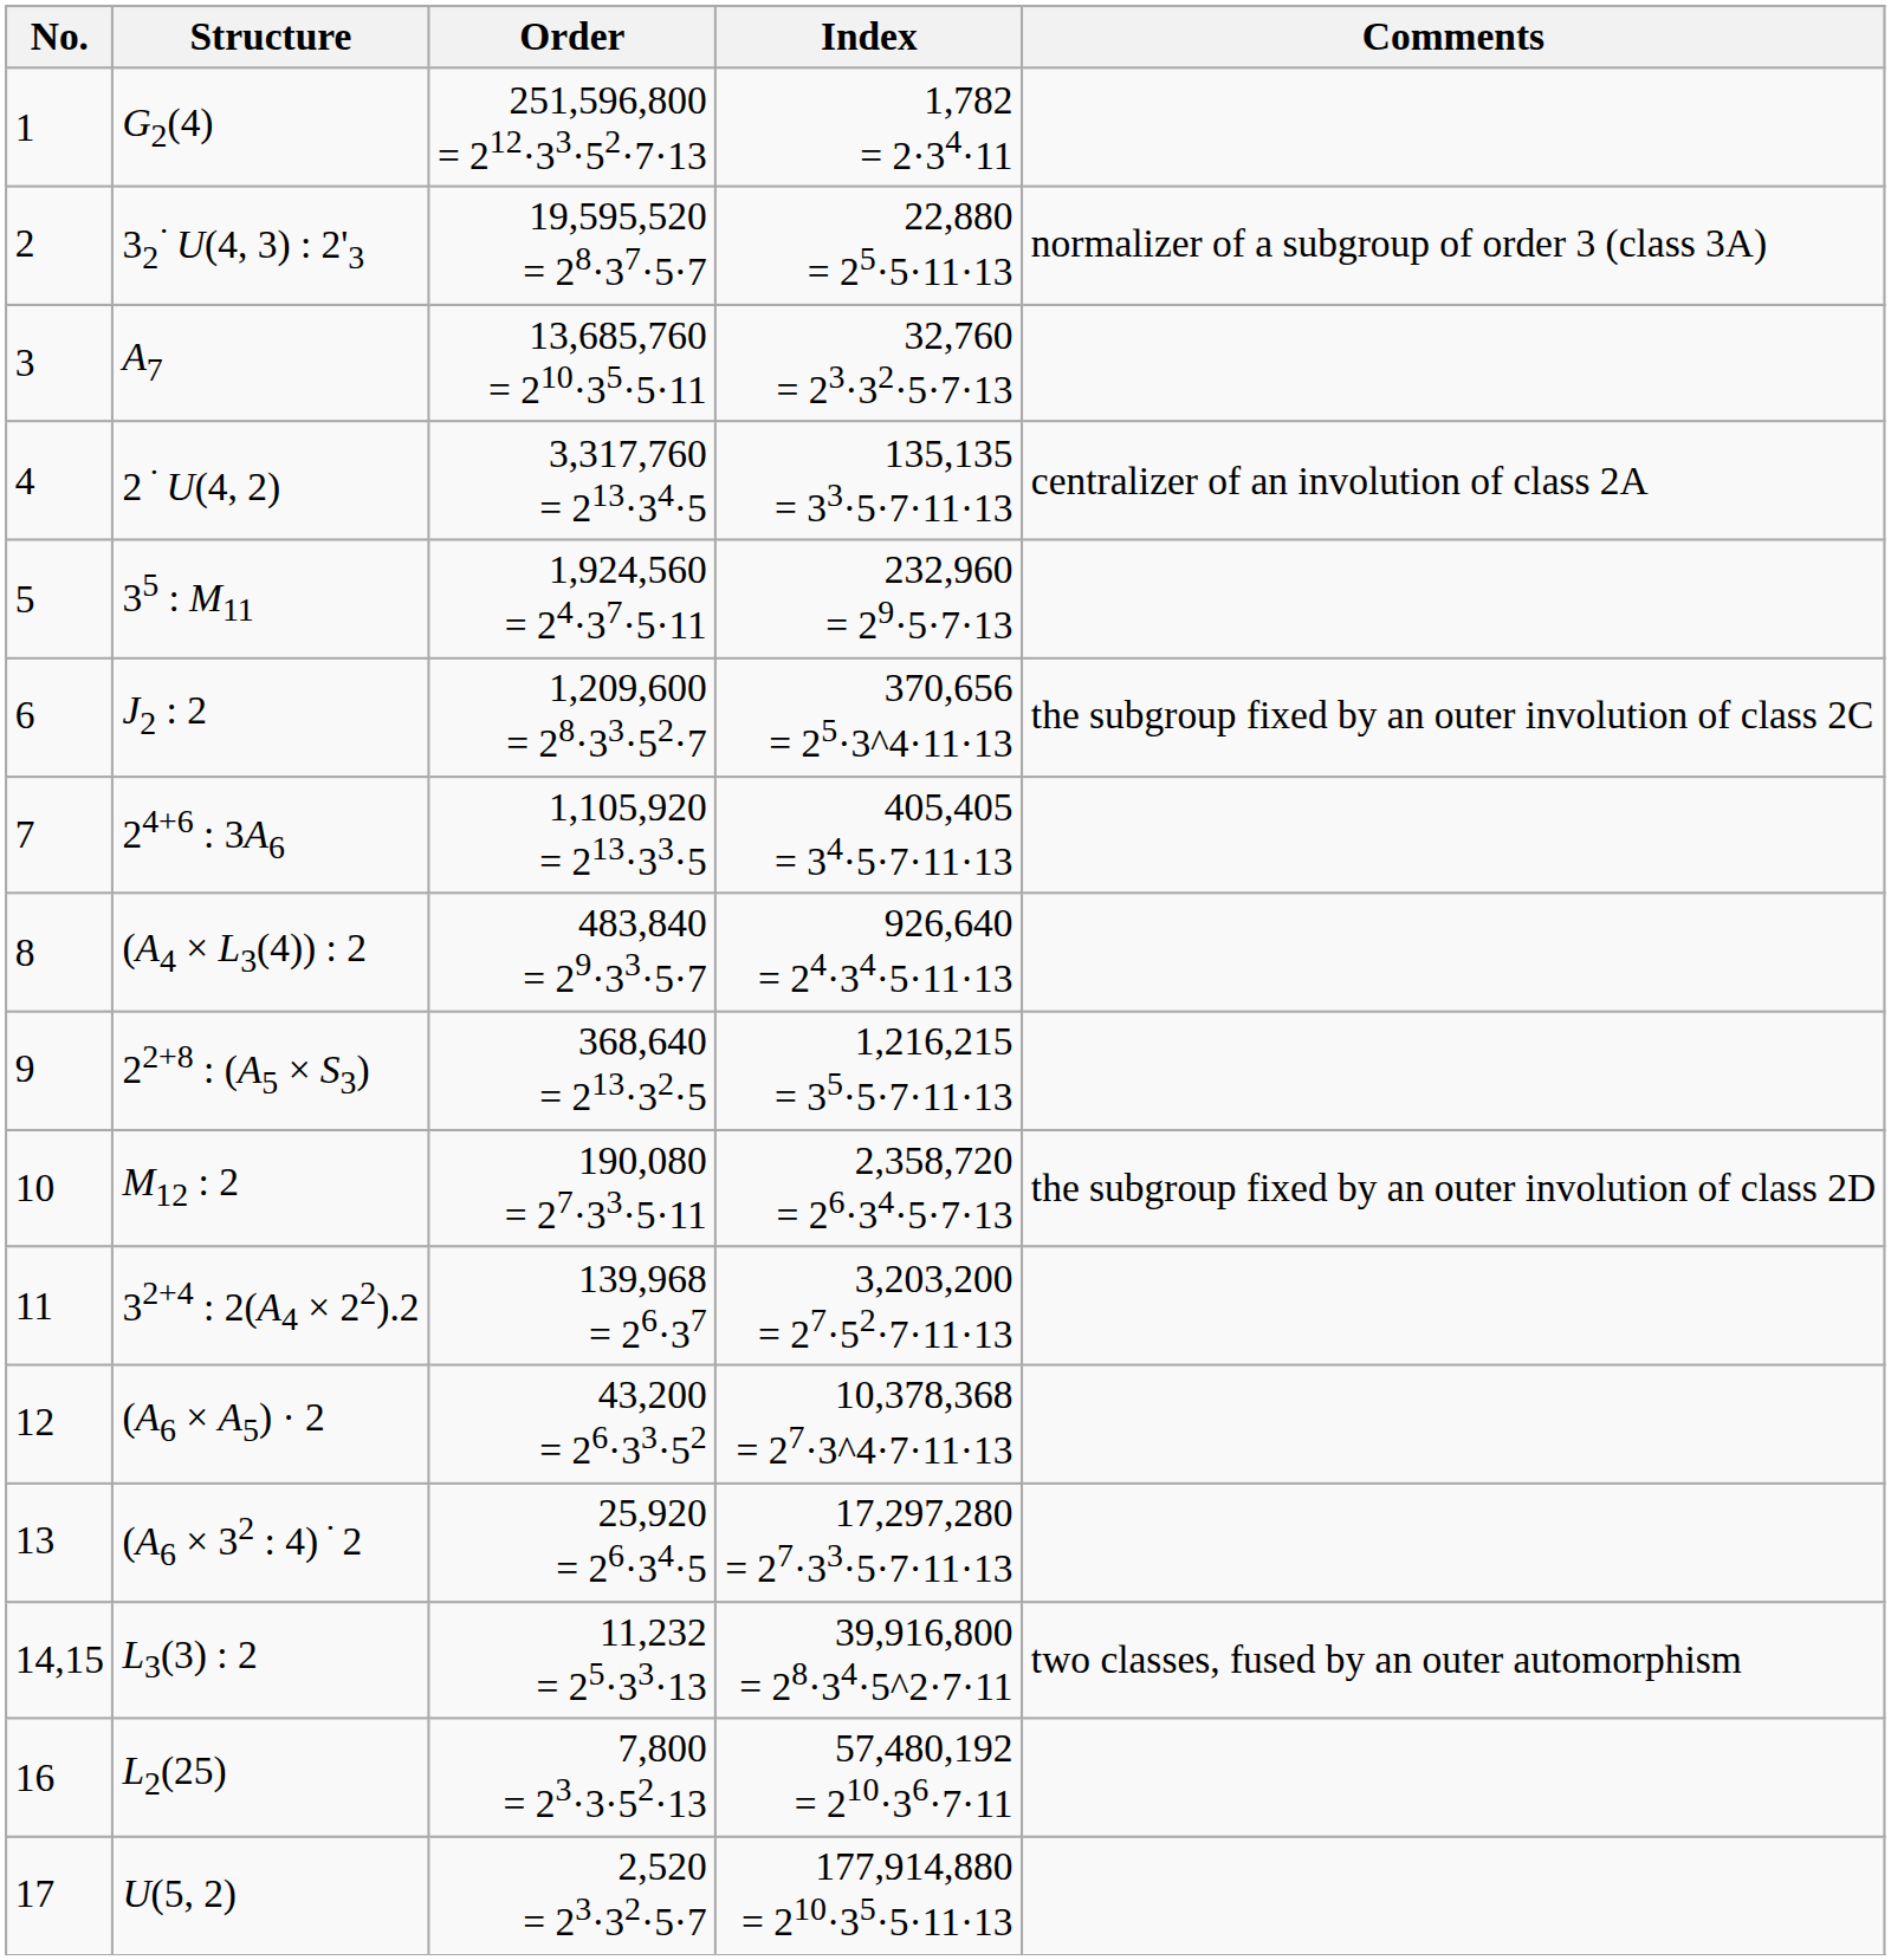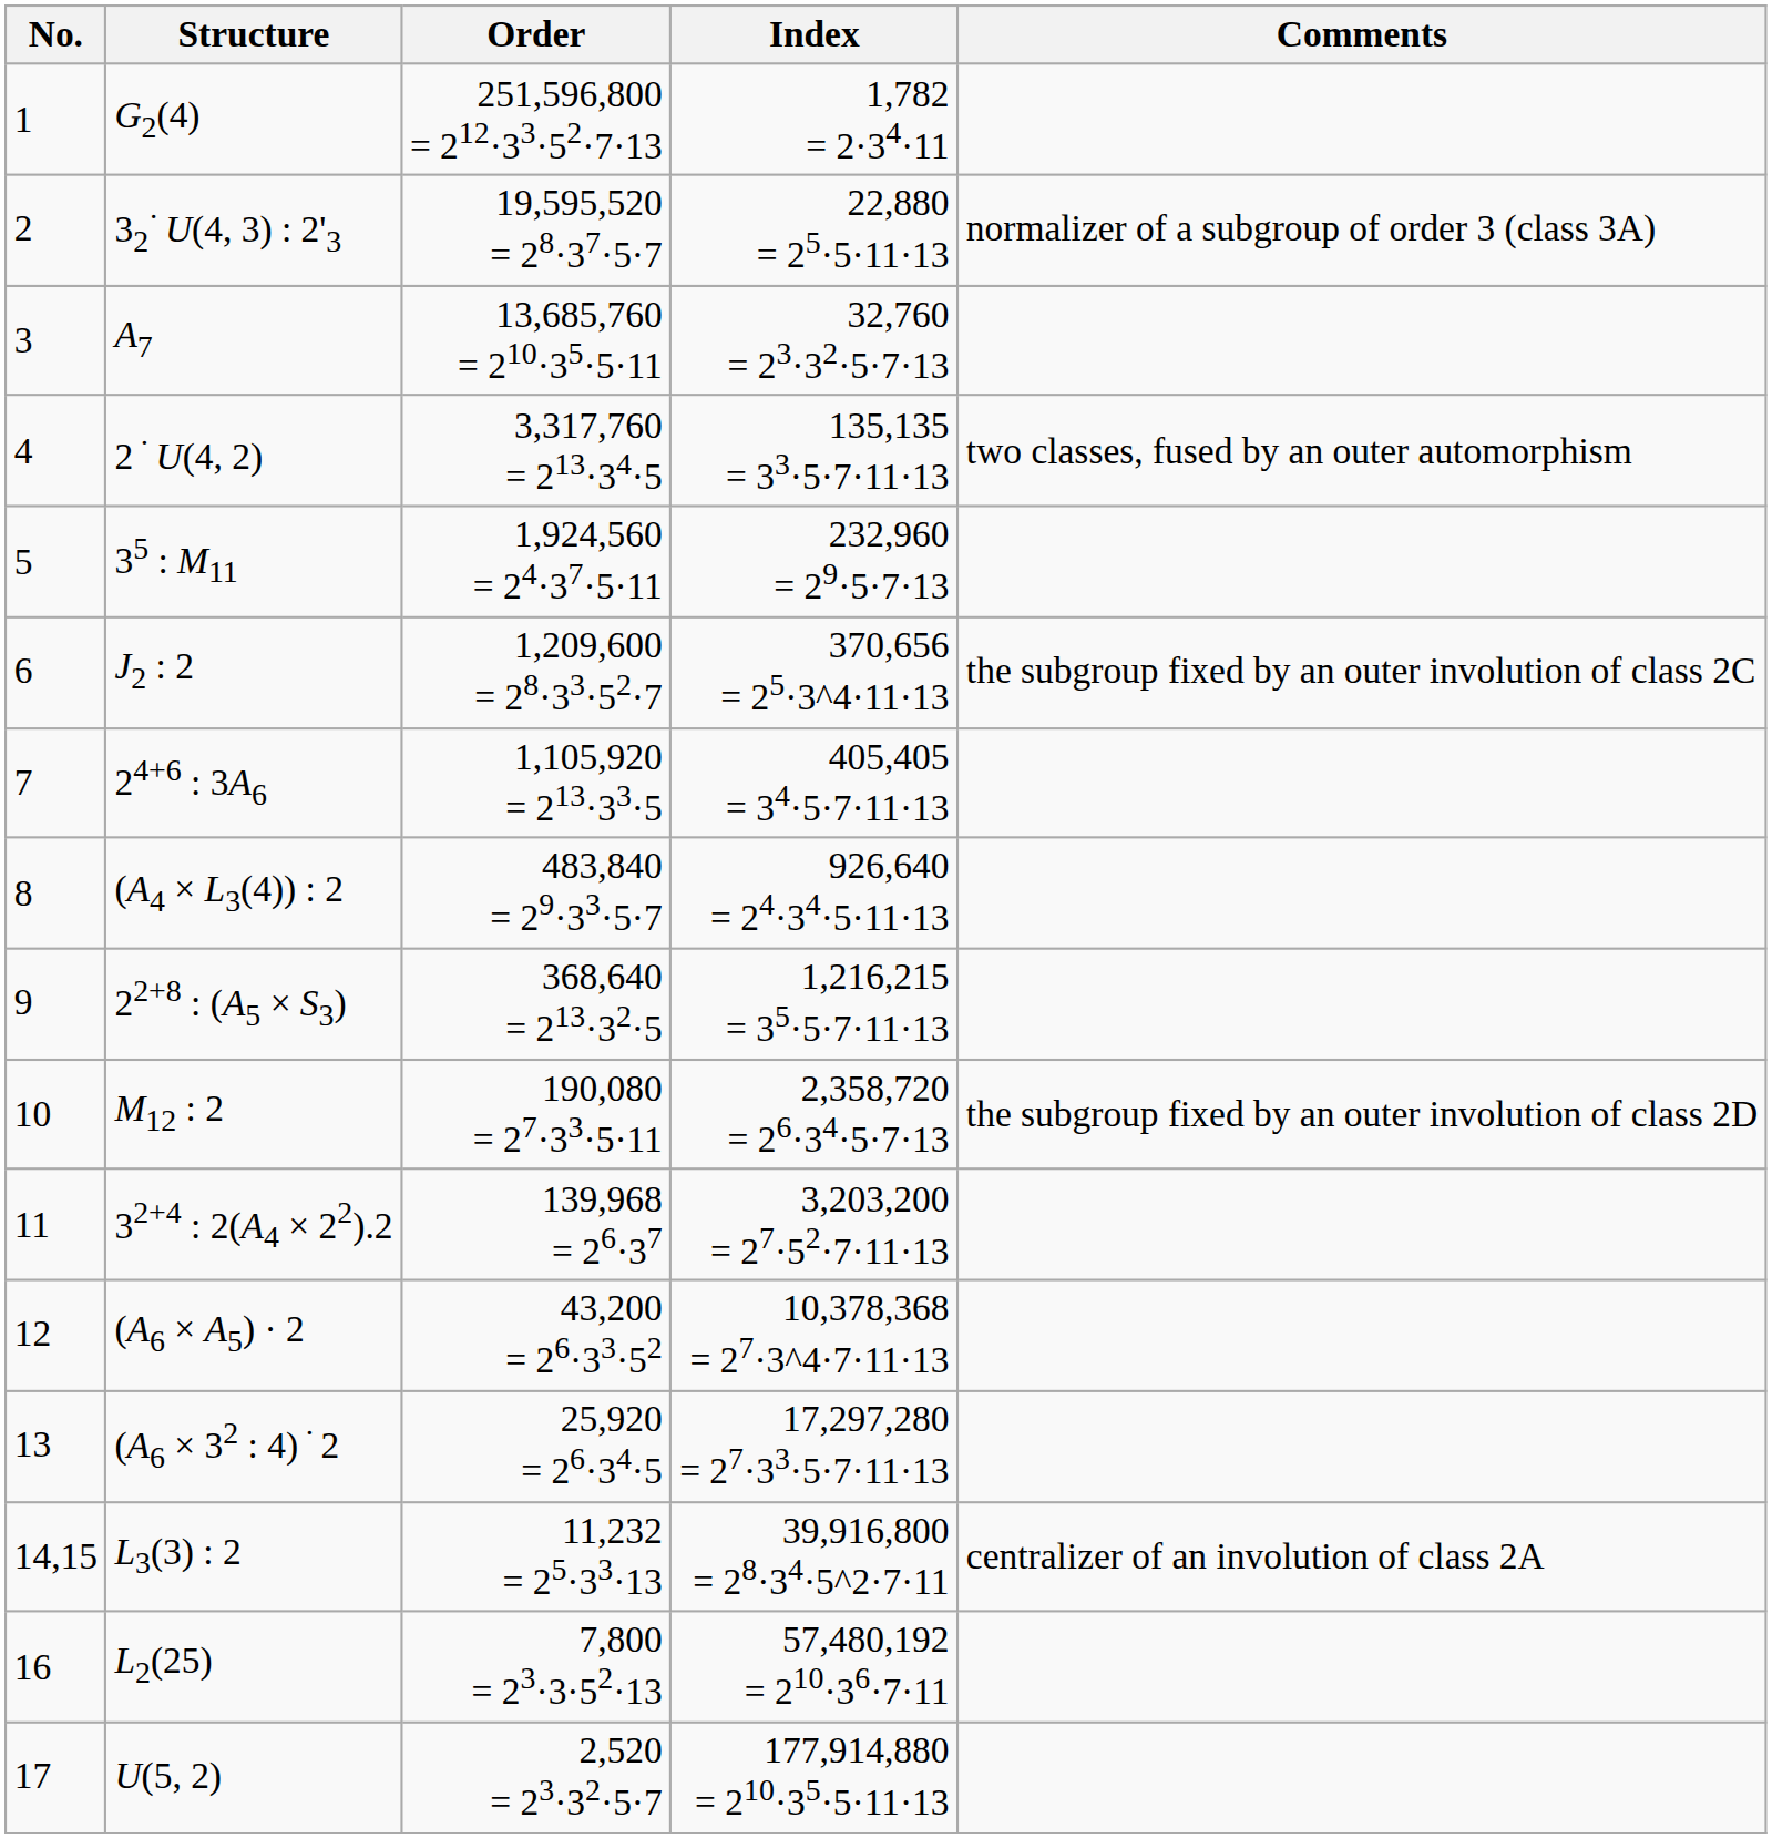 <table class="wikitable">
 <tr>
 <th>No.</th>
 <th>Structure</th>
 <th>Order</th>
 <th>Index</th>
 <th>Comments</th>
 </tr>
 <tr>
 <td>1</td>
 <td><em>G</em><sub>2</sub>(4)</td>
 <td align=right>251,596,800<br>= 2<sup>12</sup>·3<sup>3</sup>·5<sup>2</sup>·7·13</td>
 <td align=right>1,782      <br>= 2·3<sup>4</sup>·11</td>
 <td></td>
 </tr>
 <tr>
 <td>2</td>
 <td>3<sub>2</sub><sup>· </sup><em>U</em>(4, 3) : 2'<sub>3</sub></td>
 <td align=right>19,595,520 <br>= 2<sup>8</sup>·3<sup>7</sup>·5·7</td>
 <td align=right>22,880     <br>= 2<sup>5</sup>·5·11·13</td>
 <td>normalizer of a subgroup of order 3 (class 3A)</td>
 </tr>
 <tr>
 <td>3</td>
 <td><em>A</em><sub>7</sub></td>
 <td align=right>13,685,760 <br>= 2<sup>10</sup>·3<sup>5</sup>·5·11</td>
 <td align=right>32,760     <br>= 2<sup>3</sup>·3<sup>2</sup>·5·7·13</td>
 <td></td>
 </tr>
 <tr>
 <td>4</td>
 <td>2<sup> · </sup><em>U</em>(4, 2)</td>
 <td align=right>3,317,760  <br>= 2<sup>13</sup>·3<sup>4</sup>·5</td>
 <td align=right>135,135    <br>= 3<sup>3</sup>·5·7·11·13</td>
-<td>centralizer of an involution of class 2A</td>
+<td>two classes, fused by an outer automorphism</td>
 </tr>
 <tr>
 <td>5</td>
 <td>3<sup>5</sup> : <em>M</em><sub>11</sub></td>
 <td align=right>1,924,560  <br>= 2<sup>4</sup>·3<sup>7</sup>·5·11</td>
 <td align=right>232,960    <br>= 2<sup>9</sup>·5·7·13</td>
 <td></td>
 </tr>
 <tr>
 <td>6</td>
 <td><em>J</em><sub>2</sub> : 2</td>
 <td align=right>1,209,600  <br>= 2<sup>8</sup>·3<sup>3</sup>·5<sup>2</sup>·7</td>
 <td align=right>370,656    <br>= 2<sup>5</sup>·3^4·11·13</td>
 <td>the subgroup fixed by an outer involution of class 2C</td>
 </tr>
 <tr>
 <td>7</td>
 <td>2<sup>4+6</sup> : 3<em>A</em><sub>6</sub></td>
 <td align=right>1,105,920  <br>= 2<sup>13</sup>·3<sup>3</sup>·5</td>
 <td align=right>405,405    <br>= 3<sup>4</sup>·5·7·11·13</td>
 <td></td>
 </tr>
 <tr>
 <td>8</td>
 <td>(<em>A</em><sub>4</sub> × <em>L</em><sub>3</sub>(4)) : 2</td>
 <td align=right>483,840    <br>= 2<sup>9</sup>·3<sup>3</sup>·5·7</td>
 <td align=right>926,640    <br>= 2<sup>4</sup>·3<sup>4</sup>·5·11·13</td>
 <td></td>
 </tr>
 <tr>
 <td>9</td>
 <td>2<sup>2+8</sup> : (<em>A</em><sub>5</sub> × <em>S</em><sub>3</sub>)</td>
 <td align=right>368,640    <br>= 2<sup>13</sup>·3<sup>2</sup>·5</td>
 <td align=right>1,216,215  <br>= 3<sup>5</sup>·5·7·11·13</td>
 <td></td>
 </tr>
 <tr>
 <td>10</td>
 <td><em>M</em><sub>12</sub> : 2</td>
 <td align=right>190,080    <br>= 2<sup>7</sup>·3<sup>3</sup>·5·11</td>
 <td align=right>2,358,720  <br>= 2<sup>6</sup>·3<sup>4</sup>·5·7·13</td>
 <td>the subgroup fixed by an outer involution of class 2D</td>
 </tr>
 <tr>
 <td>11</td>
 <td>3<sup>2+4</sup> : 2(<em>A</em><sub>4</sub> × 2<sup>2</sup>).2</td>
 <td align=right>139,968    <br>= 2<sup>6</sup>·3<sup>7</sup></td>
 <td align=right>3,203,200  <br>= 2<sup>7</sup>·5<sup>2</sup>·7·11·13</td>
 <td></td>
 </tr>
 <tr>
 <td>12</td>
 <td>(<em>A</em><sub>6</sub> × <em>A</em><sub>5</sub>) · 2</td>
 <td align=right>43,200     <br>= 2<sup>6</sup>·3<sup>3</sup>·5<sup>2</sup></td>
 <td align=right>10,378,368 <br>= 2<sup>7</sup>·3^4·7·11·13</td>
 <td></td>
 </tr>
 <tr>
 <td>13</td>
 <td>(<em>A</em><sub>6</sub> × 3<sup>2</sup> : 4)<sup> · </sup>2</td>
 <td align=right>25,920     <br>= 2<sup>6</sup>·3<sup>4</sup>·5</td>
 <td align=right>17,297,280 <br>= 2<sup>7</sup>·3<sup>3</sup>·5·7·11·13</td>
 <td></td>
 </tr>
 <tr>
 <td>14,15</td>
 <td><em>L</em><sub>3</sub>(3) : 2</td>
 <td align=right>11,232     <br>= 2<sup>5</sup>·3<sup>3</sup>·13</td>
 <td align=right>39,916,800 <br>= 2<sup>8</sup>·3<sup>4</sup>·5^2·7·11</td>
-<td>two classes, fused by an outer automorphism</td>
+<td>centralizer of an involution of class 2A</td>
 </tr>
 <tr>
 <td>16</td>
 <td><em>L</em><sub>2</sub>(25)</td>
 <td align=right>7,800      <br>= 2<sup>3</sup>·3·5<sup>2</sup>·13</td>
 <td align=right>57,480,192 <br>= 2<sup>10</sup>·3<sup>6</sup>·7·11</td>
 <td></td>
 </tr>
 <tr>
 <td>17</td>
 <td><em>U</em>(5, 2)</td>
 <td align=right>2,520      <br>= 2<sup>3</sup>·3<sup>2</sup>·5·7</td>
 <td align=right>177,914,880<br>= 2<sup>10</sup>·3<sup>5</sup>·5·11·13</td>
 <td></td>
 </tr>
 <tr>
 </tr>
 </table>
